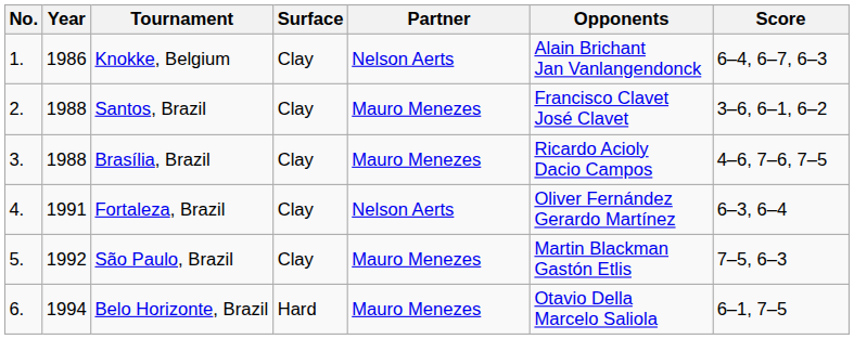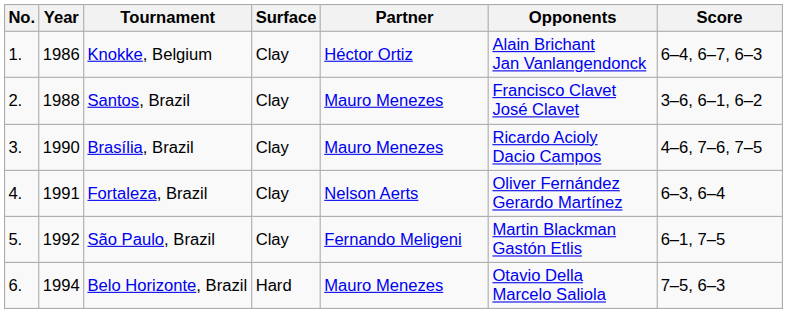 <table class="sortable wikitable" style=font-size:97%>
 <tr>
 <th>No.</th>
 <th style="width:30px">Year</th>
 <th style="width:150px">Tournament</th>
 <th style="width:50px">Surface</th>
 <th style="width:150px">Partner</th>
 <th style="width:150px">Opponents</th>
 <th style="width:110px" class="unsortable">Score</th>
 </tr>
 <tr>
 <td>1.</td>
 <td>1986</td>
 <td><a href='#'>Knokke</a>, Belgium</td>
 <td>Clay</td>
-<td> <a href='#'>Nelson Aerts</a></td>
+<td> <a href='#'>Héctor Ortiz</a></td>
 <td> <a href='#'>Alain Brichant</a><br> <a href='#'>Jan Vanlangendonck</a></td>
 <td>6–4, 6–7, 6–3</td>
 </tr>
 <tr>
 <td>2.</td>
 <td>1988</td>
 <td><a href='#'>Santos</a>, Brazil</td>
 <td>Clay</td>
 <td> <a href='#'>Mauro Menezes</a></td>
 <td> <a href='#'>Francisco Clavet</a><br> <a href='#'>José Clavet</a></td>
 <td>3–6, 6–1, 6–2</td>
 </tr>
 <tr>
 <td>3.</td>
-<td>1988</td>
+<td>1990</td>
 <td><a href='#'>Brasília</a>, Brazil</td>
 <td>Clay</td>
 <td> <a href='#'>Mauro Menezes</a></td>
 <td> <a href='#'>Ricardo Acioly</a><br> <a href='#'>Dacio Campos</a></td>
 <td>4–6, 7–6, 7–5</td>
 </tr>
 <tr>
 <td>4.</td>
 <td>1991</td>
 <td><a href='#'>Fortaleza</a>, Brazil</td>
 <td>Clay</td>
 <td> <a href='#'>Nelson Aerts</a></td>
 <td> <a href='#'>Oliver Fernández</a><br> <a href='#'>Gerardo Martínez</a></td>
 <td>6–3, 6–4</td>
 </tr>
 <tr>
 <td>5.</td>
 <td>1992</td>
 <td><a href='#'>São Paulo</a>, Brazil</td>
 <td>Clay</td>
-<td> <a href='#'>Mauro Menezes</a></td>
+<td> <a href='#'>Fernando Meligeni</a></td>
 <td> <a href='#'>Martin Blackman</a><br> <a href='#'>Gastón Etlis</a></td>
-<td>7–5, 6–3</td>
+<td>6–1, 7–5</td>
 </tr>
 <tr>
 <td>6.</td>
 <td>1994</td>
 <td><a href='#'>Belo Horizonte</a>, Brazil</td>
 <td>Hard</td>
 <td> <a href='#'>Mauro Menezes</a></td>
 <td> <a href='#'>Otavio Della</a><br> <a href='#'>Marcelo Saliola</a></td>
-<td>6–1, 7–5</td>
+<td>7–5, 6–3</td>
 </tr>
 </table>
